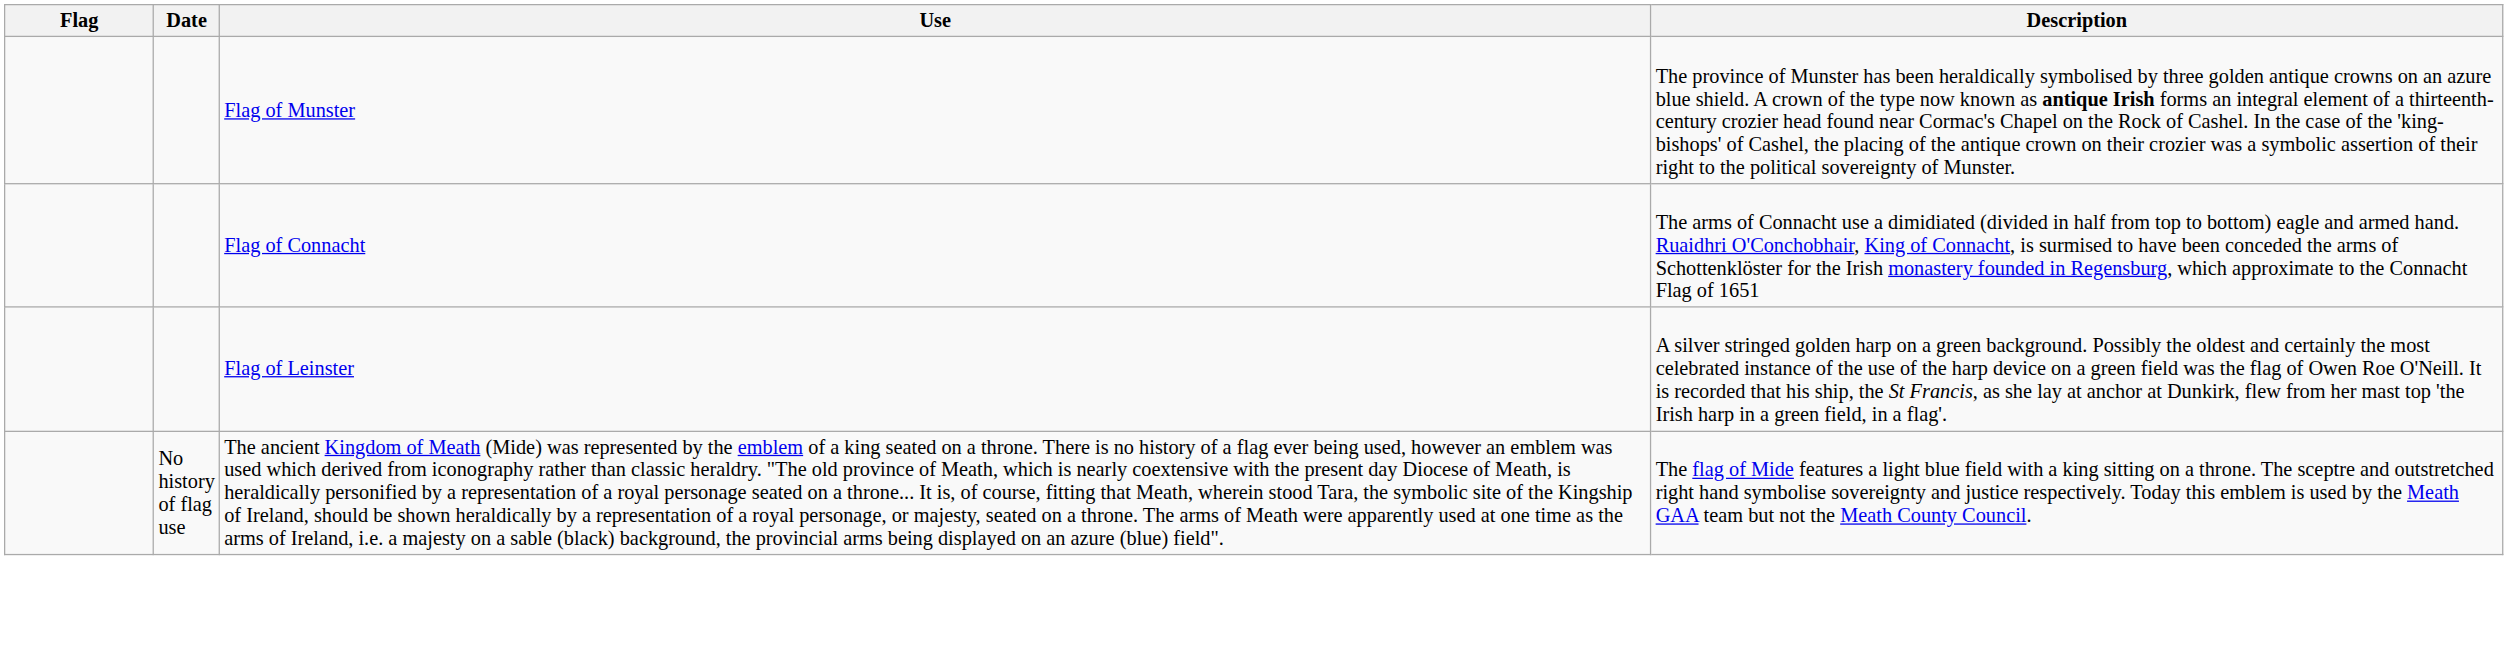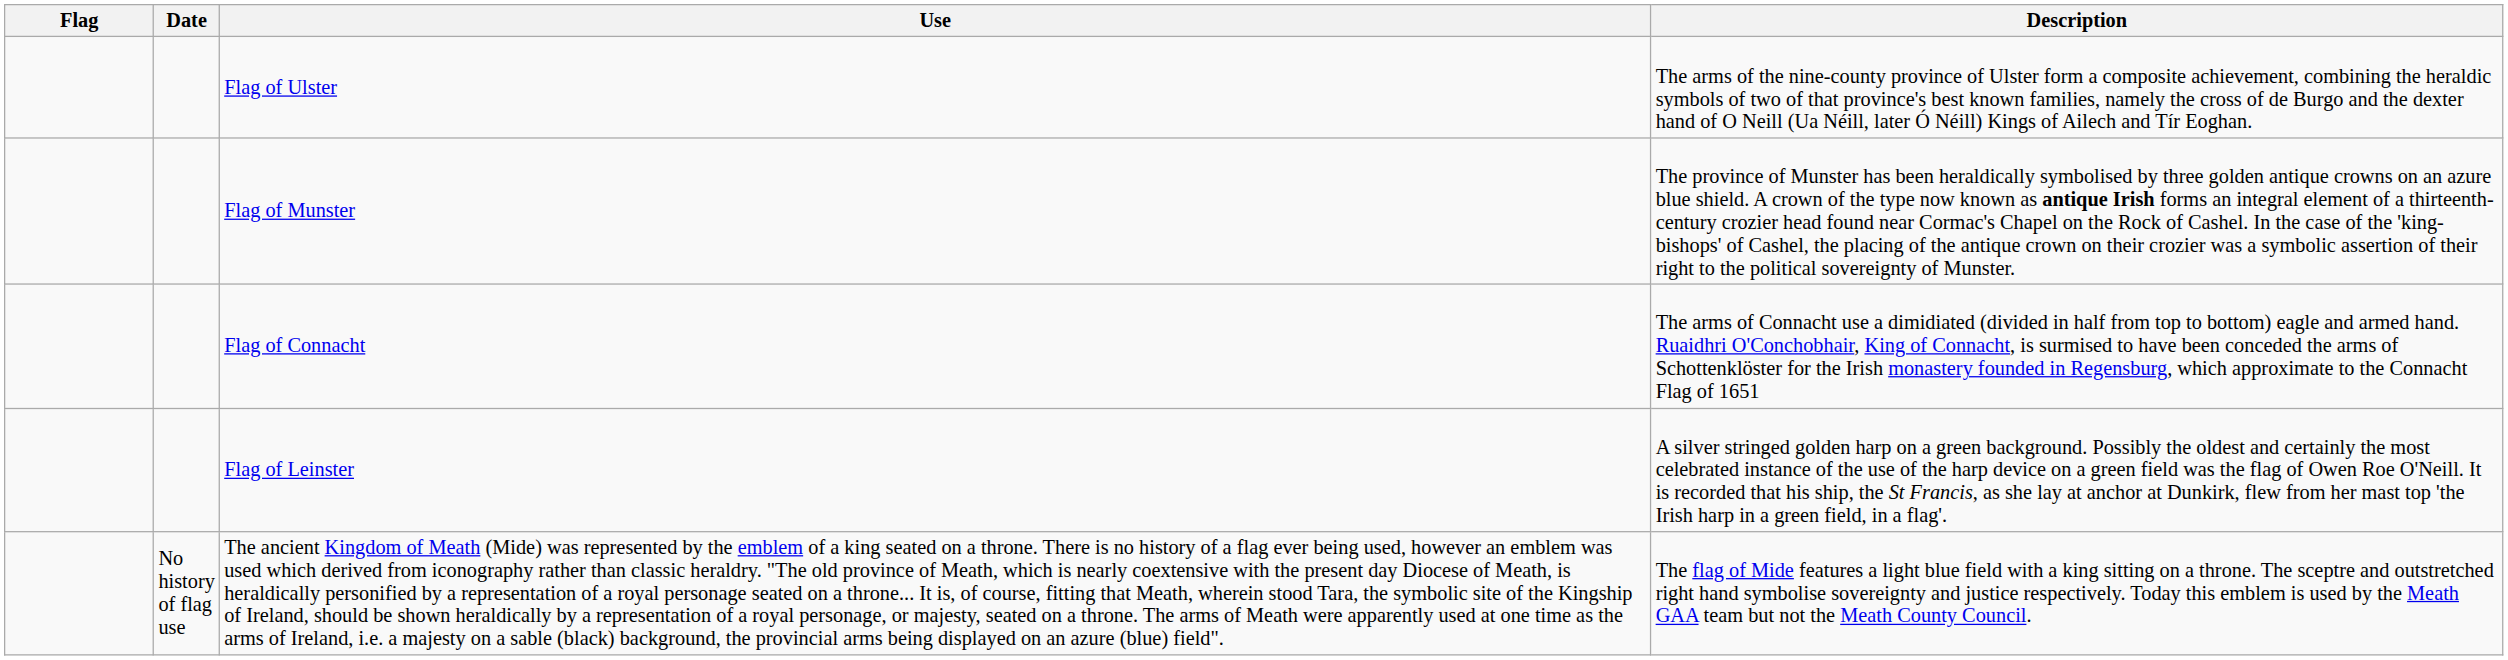 <table class="wikitable">
 <tr>
 <th width=110>Flag</th>
 <th width=30>Date</th>
 <th>Use</th>
 <th>Description</th>
+</tr>
+<tr>
+<td></td>
+<td></td>
+<td><a href='#'>Flag of Ulster</a></td>
+<td><br>The arms of the nine-county province of Ulster form a composite achievement, combining the heraldic symbols of two of that province's best known families, namely the cross of de Burgo and the dexter hand of O Neill (Ua Néill, later Ó Néill) Kings of Ailech and Tír Eoghan.</td>
 </tr>
 <tr>
 <td></td>
 <td></td>
 <td><a href='#'>Flag of Munster</a></td>
 <td><br>The province of Munster has been heraldically symbolised by three golden antique crowns on an azure blue shield. A crown of the type now known as <strong>antique Irish</strong> forms an integral element of a thirteenth-century crozier head found near Cormac's Chapel on the Rock of Cashel. In the case of the 'king-bishops' of Cashel, the placing of the antique crown on their crozier was a symbolic assertion of their right to the political sovereignty of Munster.</td>
 </tr>
 <tr>
 <td></td>
 <td></td>
 <td><a href='#'>Flag of Connacht</a></td>
 <td><br>The arms of Connacht use a dimidiated (divided in half from top to bottom) eagle and armed hand. <a href='#'>Ruaidhri O'Conchobhair</a>, <a href='#'>King of Connacht</a>, is surmised to have been conceded the arms of Schottenklöster for the Irish <a href='#'>monastery founded in Regensburg</a>, which approximate to the Connacht Flag of 1651</td>
 </tr>
 <tr>
 <td></td>
 <td></td>
 <td><a href='#'>Flag of Leinster</a></td>
 <td><br>A silver stringed golden harp on a green background. Possibly the oldest and certainly the most celebrated instance of the use of the harp device on a green field was the flag of Owen Roe O'Neill. It is recorded that his ship, the <em>St Francis</em>, as she lay at anchor at Dunkirk, flew from her mast top 'the Irish harp in a green field, in a flag'.</td>
 </tr>
 <tr>
 <td></td>
 <td>No history of flag use</td>
 <td>The ancient <a href='#'>Kingdom of Meath</a> (Mide) was represented by the <a href='#'>emblem</a> of a king seated on a throne. There is no history of a flag ever being used, however an emblem was used which derived from iconography rather than classic heraldry. "The old province of Meath, which is nearly coextensive with the present day Diocese of Meath, is heraldically personified by a representation of a royal personage seated on a throne... It is, of course, fitting that Meath, wherein stood Tara, the symbolic site of the Kingship of Ireland, should be shown heraldically by a representation of a royal personage, or majesty, seated on a throne. The arms of Meath were apparently used at one time as the arms of Ireland, i.e. a majesty on a sable (black) background, the provincial arms being displayed on an azure (blue) field".</td>
 <td>The <a href='#'>flag of Mide</a> features a light blue field with a king sitting on a throne. The sceptre and outstretched right hand symbolise sovereignty and justice respectively. Today this emblem is used by the <a href='#'>Meath GAA</a> team but not the <a href='#'>Meath County Council</a>.</td>
 </tr>
 </table>
